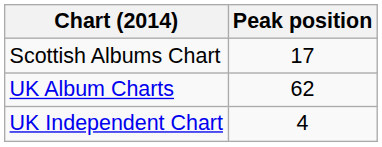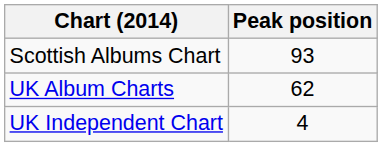 <table class="wikitable sortable">
 <tr>
 <th>Chart (2014)</th>
 <th>Peak position</th>
 </tr>
 <tr>
 <td>Scottish Albums Chart</td>
-<td align="center">17</td>
+<td align="center">93</td>
 </tr>
 <tr>
 <td><a href='#'>UK Album Charts</a></td>
 <td style="text-align:center;">62</td>
 </tr>
 <tr>
 <td><a href='#'>UK Independent Chart</a></td>
 <td style="text-align:center;">4</td>
 </tr>
 </table>
